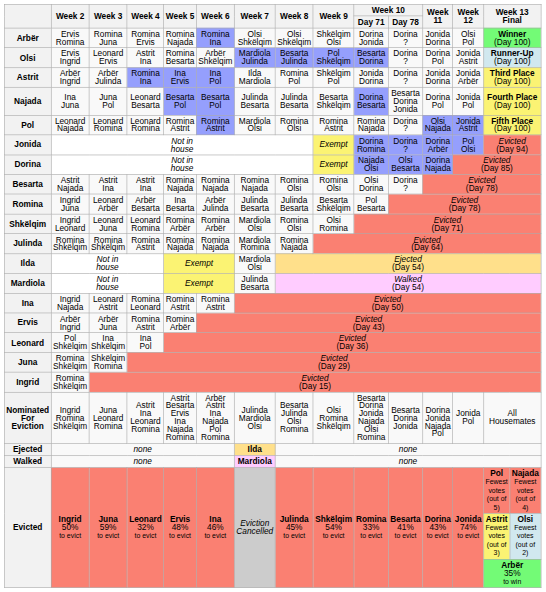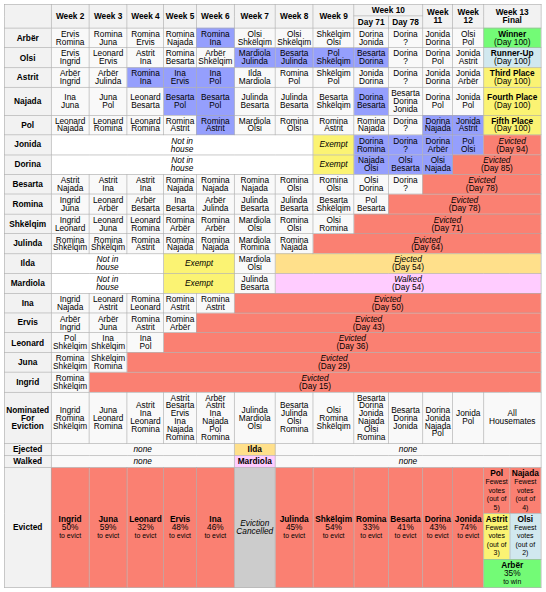 <table class="wikitable" style="text-align:center; width:100%; font-size:85%; line-height:13px">
 <tr>
 <th style="width:6%" rowspan="2"></th>
 <th style="width:6%" rowspan="2">Week 2</th>
 <th style="width:6%" rowspan="2">Week 3</th>
 <th style="width:6%" rowspan="2">Week 4</th>
 <th style="width:6%" rowspan="2">Week 5</th>
 <th style="width:6%" rowspan="2">Week 6</th>
 <th style="width:6%" rowspan="2">Week 7</th>
 <th style="width:6%" rowspan="2">Week 8</th>
 <th style="width:6%" rowspan="2">Week 9</th>
 <th colspan="2">Week 10</th>
 <th style="width:6%" rowspan="2">Week 11</th>
 <th style="width:6%" rowspan="2">Week 12</th>
 <th style="width:12%" colspan=2 rowspan="2">Week 13<br>Final</th>
 </tr>
 <tr>
 <th style="width:6%">Day 71</th>
 <th style="width:6%">Day 78</th>
 </tr>
 <tr>
 <th>Arbër</th>
 <td>Ervis<br>Romina</td>
 <td>Romina<br>Juna</td>
 <td>Romina<br>Ervis</td>
 <td>Romina<br>Najada</td>
 <td style="background:#959FFD;">Romina<br>Ina</td>
 <td>Olsi<br>Shkëlqim</td>
 <td>Olsi<br>Shkëlqim</td>
 <td>Shkëlqim<br>Olsi</td>
 <td>Dorina<br>Jonida</td>
 <td>Dorina<br>?</td>
 <td>Jonida<br>Dorina</td>
 <td>Olsi<br>Pol</td>
 <td colspan=2 style="background:#73FB76;"><strong> Winner</strong><br>(Day 100)</td>
 </tr>
 <tr>
 <th>Olsi</th>
 <td>Ervis<br>Ingrid</td>
 <td>Leonard<br>Ervis</td>
 <td>Astrit<br>Ina</td>
 <td>Romina<br>Besarta</td>
 <td>Arbër<br>Shkëlqim</td>
 <td style="background:#959FFD;">Mardiola<br>Julinda</td>
 <td style="background:#959FFD;">Besarta<br>Julinda</td>
 <td style="background:#959FFD;">Pol<br>Shkëlqim</td>
 <td style="background:#959FFD;">Besarta<br>Dorina</td>
 <td>Dorina<br>?</td>
 <td>Dorina<br>Pol</td>
 <td>Jonida<br>Astrit</td>
 <td colspan=2 style="background:#D1E8EF;"><strong>Runner-Up</strong><br>(Day 100)</td>
 </tr>
 <tr>
 <th>Astrit</th>
 <td>Arbër<br>Ingrid</td>
 <td>Arbër<br>Julinda</td>
 <td style="background:#959FFD;">Romina<br>Ina</td>
 <td style="background:#959FFD;">Ina<br>Ervis</td>
 <td style="background:#959FFD;">Ina<br>Pol</td>
 <td>Ilda<br>Mardiola</td>
 <td>Romina<br>Pol</td>
 <td>Shkëlqim<br>Pol</td>
 <td>Jonida<br>Dorina</td>
 <td>Dorina<br>?</td>
 <td>Jonida<br>Dorina</td>
 <td>Jonida<br>Arbër</td>
 <td colspan=2 style="background:#FBF373;"><strong>Third Place</strong><br>(Day 100)</td>
 </tr>
 <tr>
 <th>Najada</th>
 <td>Ina<br>Juna</td>
 <td>Juna<br>Pol</td>
 <td>Leonard<br>Besarta</td>
 <td style="background:#959FFD;">Besarta<br>Pol</td>
 <td style="background:#959FFD;">Besarta<br>Pol</td>
 <td>Julinda<br>Besarta</td>
 <td>Julinda<br>Besarta</td>
 <td>Besarta<br>Shkëlqim</td>
 <td style="background:#959FFD;">Dorina<br>Besarta</td>
 <td>Besarta<br>Dorina<br>Jonida</td>
 <td>Dorina<br>Pol</td>
 <td>Jonida<br>Pol</td>
 <td colspan=2 style="background:#FBF373;"><strong>Fourth Place</strong><br>(Day 100)</td>
 </tr>
 <tr>
 <th>Pol</th>
 <td>Leonard<br>Najada</td>
 <td>Leonard<br>Romina</td>
 <td>Leonard<br>Romina</td>
 <td>Romina<br>Astrit</td>
 <td style="background:#959FFD;">Romina<br>Astrit</td>
 <td>Mardiola<br>Olsi</td>
 <td>Romina<br>Olsi</td>
 <td>Romina<br>Astrit</td>
 <td>Romina<br>Najada</td>
 <td>Dorina<br>?</td>
-<td style="background:#959FFD;">Olsi<br>Najada</td>
+<td style="background:#959FFD;">Dorina<br>Najada</td>
 <td style="background:#959FFD;">Jonida<br>Astrit</td>
 <td colspan=2 style="background:#FBF373;"><strong>Fifth Place</strong><br>(Day 100)</td>
 </tr>
 <tr>
 <th>Jonida</th>
 <td style="background:#ffffff;" colspan="7"><em>Not in<br>house</em></td>
 <td style="background:#FBF373;"><em>Exempt</em></td>
 <td style="background:#959FFD;">Dorina<br>Romina</td>
 <td style="background:#959FFD;">Dorina<br>?</td>
 <td style="background:#959FFD;">Dorina<br>Arbër</td>
 <td style="background:#959FFD;">Pol<br>Olsi</td>
 <td style="background:#FA8072" colspan=2><em>Evicted</em><br>(Day 94)</td>
 </tr>
 <tr>
 <th>Dorina</th>
 <td style="background:#ffffff;" colspan="7"><em>Not in<br>house</em></td>
 <td style="background:#FBF373;" colspan="1"><em>Exempt</em></td>
 <td style="background:#959FFD;">Najada<br>Olsi</td>
 <td style="background:#959FFD;">Olsi<br>Besarta</td>
-<td style="background:#959FFD;">Dorina<br>Najada</td>
+<td style="background:#959FFD;">Olsi<br>Najada</td>
 <td style="background:#FA8072" colspan=3><em>Evicted</em><br>(Day 85)</td>
 </tr>
 <tr>
 <th>Besarta</th>
 <td>Astrit<br>Najada</td>
 <td>Astrit<br>Ina</td>
 <td>Astrit<br>Ina</td>
 <td>Romina<br>Najada</td>
 <td>Romina<br>Najada</td>
 <td>Romina<br>Najada</td>
 <td>Romina<br>Olsi</td>
 <td>Romina<br>Olsi</td>
 <td>Olsi<br>Dorina</td>
 <td>Dorina<br>?</td>
 <td style="background:#FA8072" colspan=4><em>Evicted</em><br>(Day 78)</td>
 </tr>
 <tr>
 <th>Romina</th>
 <td>Ingrid<br>Juna</td>
 <td>Leonard<br>Arbër</td>
 <td>Arbër<br>Besarta</td>
 <td>Ina<br>Besarta</td>
 <td>Arbër<br>Julinda</td>
 <td>Julinda<br>Besarta</td>
 <td>Julinda<br>Besarta</td>
 <td>Besarta<br>Shkëlqim</td>
 <td>Pol<br>Besarta</td>
 <td style="background:#FA8072" colspan=5><em>Evicted</em><br>(Day 78)</td>
 </tr>
 <tr>
 <th>Shkëlqim</th>
 <td>Ingrid<br>Leonard</td>
 <td>Leonard<br>Juna</td>
 <td>Leonard<br>Romina</td>
 <td>Romina<br>Arbër</td>
 <td>Romina<br>Arbër</td>
 <td>Mardiola<br>Olsi</td>
 <td>Romina<br>Olsi</td>
 <td>Olsi<br>Romina</td>
 <td style="background:#FA8072" colspan=6><em>Evicted</em><br>(Day 71)</td>
 </tr>
 <tr>
 <th>Julinda</th>
 <td>Romina<br>Shkëlqim</td>
 <td>Romina<br>Shkëlqim</td>
 <td>Romina<br>Astrit</td>
 <td>Romina<br>Najada</td>
 <td>Romina<br>Najada</td>
 <td>Mardiola<br>Romina</td>
 <td>Romina<br>Najada</td>
 <td style="background:#FA8072" colspan=7><em>Evicted</em><br>(Day 64)</td>
 </tr>
 <tr>
 <th>Ilda</th>
 <td style="background:#ffffff;" colspan="3"><em>Not in<br>house</em></td>
 <td style="background:#FBF373;" colspan="2"><em>Exempt</em></td>
 <td>Mardiola<br>Olsi</td>
 <td style="background:#FFE08B;" colspan="8"><em>Ejected</em><br>(Day 54)</td>
 </tr>
 <tr>
 <th>Mardiola</th>
 <td style="background:#ffffff;" colspan="3"><em>Not in<br>house</em></td>
 <td style="background:#FBF373;" colspan="2"><em>Exempt</em></td>
 <td>Julinda<br>Besarta</td>
 <td style="background:#FFCCFF;" colspan="8"><em>Walked</em><br>(Day 54)</td>
 </tr>
 <tr>
 <th>Ina</th>
 <td>Ingrid<br>Najada</td>
 <td>Leonard<br>Astrit</td>
 <td>Romina<br>Leonard</td>
 <td>Romina<br>Astrit</td>
 <td>Romina<br>Astrit</td>
 <td style="background:#FA8072" colspan=9><em>Evicted</em><br>(Day 50)</td>
 </tr>
 <tr>
 <th>Ervis</th>
 <td>Arbër<br>Ingrid</td>
 <td>Arbër<br>Juna</td>
 <td>Romina<br>Astrit</td>
 <td>Romina<br>Arbër</td>
 <td style="background:#FA8072" colspan=10><em>Evicted</em><br>(Day 43)</td>
 </tr>
 <tr>
 <th>Leonard</th>
 <td>Pol<br>Shkëlqim</td>
 <td>Ina<br>Shkëlqim</td>
 <td>Ina<br>Pol</td>
 <td style="background:#FA8072" colspan=11><em>Evicted</em><br>(Day 36)</td>
 </tr>
 <tr>
 <th>Juna</th>
 <td>Romina<br>Shkëlqim</td>
 <td>Shkëlqim<br>Romina</td>
 <td style="background:#FA8072" colspan=12><em>Evicted</em><br>(Day 29)</td>
 </tr>
 <tr>
 <th>Ingrid</th>
 <td>Romina<br>Shkëlqim</td>
 <td style="background:#FA8072" colspan=13><em>Evicted</em><br>(Day 15)</td>
 </tr>
 <tr>
 <th>Nominated<br>For Eviction</th>
 <td>Ingrid<br>Romina<br>Shkëlqim</td>
 <td>Juna<br>Leonard<br>Romina</td>
 <td>Astrit<br>Ina<br>Leonard<br>Romina</td>
 <td>Astrit<br>Besarta<br>Ervis<br>Ina<br>Najada<br>Romina</td>
 <td>Arbër<br>Astrit<br>Ina<br>Najada<br>Pol<br>Romina</td>
 <td>Julinda<br>Mardiola<br>Olsi</td>
 <td>Besarta<br>Julinda<br>Olsi<br>Romina</td>
 <td>Olsi<br>Romina<br>Shkëlqim</td>
 <td>Besarta<br>Dorina<br>Jonida<br>Najada<br>Olsi<br>Romina</td>
 <td>Besarta<br>Dorina<br>Jonida</td>
 <td><br>Dorina<br>Jonida<br>Najada<br>Pol</td>
 <td>Jonida<br>Pol</td>
 <td colspan="2">All Housemates</td>
 </tr>
 <tr>
 <th>Ejected</th>
 <td colspan="5"><em>none</em></td>
 <td style="background:#FFE08B"><strong>Ilda</strong></td>
 <td colspan="8"><em>none</em></td>
 </tr>
 <tr>
 <th>Walked</th>
 <td colspan="5"><em>none</em></td>
 <td style="background:#FFCCFF"><strong>Mardiola</strong></td>
 <td colspan="8"><em>none</em></td>
 </tr>
 <tr>
 <th rowspan=3>Evicted</th>
 <td rowspan=3 style="background:#FA8072"><strong>Ingrid</strong><br>50%<br><small>to evict</small></td>
 <td rowspan=3 style="background:#FA8072"><strong>Juna</strong><br>59%<br><small>to evict</small></td>
 <td rowspan=3 style="background:#FA8072"><strong>Leonard</strong><br>32%<br><small>to evict</small></td>
 <td rowspan=3 style="background:#FA8072"><strong>Ervis</strong><br>48%<br><small>to evict</small></td>
 <td rowspan=3 style="background:#FA8072"><strong>Ina</strong><br>46%<br><small>to evict</small></td>
 <td rowspan=3 style="background:#CCC"><em>Eviction<br>Cancelled</em></td>
 <td rowspan=3 style="background:#FA8072"><strong>Julinda</strong> <br>45%<br> <small>to evict</small></td>
 <td rowspan=3 style="background:#FA8072"><strong>Shkëlqim</strong><br>54%<br><small>to evict</small></td>
 <td rowspan=3 style="background:#FA8072"><strong>Romina</strong><br>33%<br><small>to evict</small></td>
 <td rowspan=3 style="background:#FA8072"><strong>Besarta</strong><br>41%<br><small>to evict</small></td>
 <td rowspan=3 style="background:#FA8072"><strong>Dorina</strong><br>43%<br><small>to evict</small></td>
 <td rowspan=3 style="background:#FA8072"><strong>Jonida</strong><br>74%<br><small>to evict</small></td>
 <td style="background:#FA8072; width:6%"><strong>Pol</strong> <br><small>Fewest votes<br>(out of 5)</small></td>
 <td style="background:#FA8072; width:6%"><strong>Najada</strong> <br><small>Fewest votes<br>(out of 4)</small></td>
 </tr>
 <tr>
 <td style="background:#FBF373"><strong>Astrit</strong> <br><small>Fewest votes<br>(out of 3)</small></td>
 <td style="background:#D1E8EF"><strong>Olsi</strong> <br><small>Fewest votes<br>(out of 2)</small></td>
 </tr>
 <tr>
 <td colspan="2" style="background:#73FB76"><strong>Arbër</strong> <br>35%<br><small>to win </small></td>
 </tr>
 </table>
